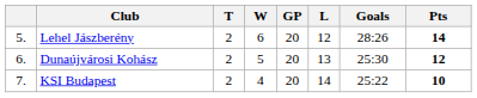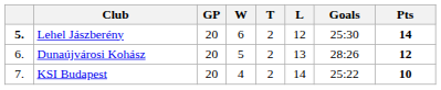 <table class="wikitable">
 <tr>
 <th width="30"></th>
 <th width="200">Club</th>
+<th width="30">GP</th>
+<th width="30">W</th>
 <th width="30">T</th>
-<th width="30">W</th>
-<th width="30">GP</th>
 <th width="30">L</th>
 <th width="70">Goals</th>
 <th width="70">Pts</th>
 </tr>
 <tr bgcolor="#FFFFFF" align="center">
-<td>5.</td>
+<td><strong>5.</strong></td>
 <td align="left"><a href='#'>Lehel Jászberény</a></td>
+<td>20</td>
+<td>6</td>
 <td>2</td>
-<td>6</td>
-<td>20</td>
 <td>12</td>
-<td>28:26</td>
+<td>25:30</td>
 <td><strong>14</strong></td>
 </tr>
 <tr bgcolor="#FFFFFF" align="center">
 <td>6.</td>
 <td align="left"><a href='#'>Dunaújvárosi Kohász</a></td>
+<td>20</td>
+<td>5</td>
 <td>2</td>
-<td>5</td>
-<td>20</td>
 <td>13</td>
-<td>25:30</td>
+<td>28:26</td>
 <td><strong>12</strong></td>
 </tr>
 <tr bgcolor="#FFFFFF" align="center">
 <td>7.</td>
 <td align="left"><a href='#'>KSI Budapest</a></td>
+<td>20</td>
+<td>4</td>
 <td>2</td>
-<td>4</td>
-<td>20</td>
 <td>14</td>
 <td>25:22</td>
 <td><strong>10</strong></td>
 </tr>
 </table>
